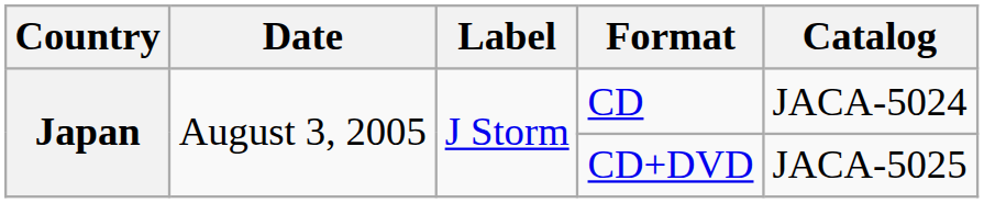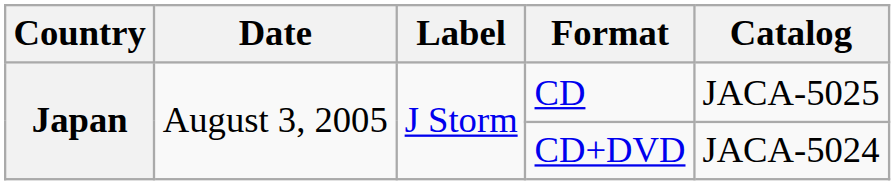 <table class="wikitable plainrowheaders">
 <tr>
 <th>Country</th>
 <th>Date</th>
 <th>Label</th>
 <th>Format</th>
 <th>Catalog</th>
 </tr>
 <tr>
 <th scope="row" rowspan="2">Japan</th>
 <td rowspan="2">August 3, 2005</td>
 <td rowspan="2"><a href='#'>J Storm</a></td>
 <td><a href='#'>CD</a></td>
-<td>JACA-5024</td>
+<td>JACA-5025</td>
 </tr>
 <tr>
 <td><a href='#'>CD+DVD</a></td>
-<td>JACA-5025</td>
+<td>JACA-5024</td>
 </tr>
 </table>
